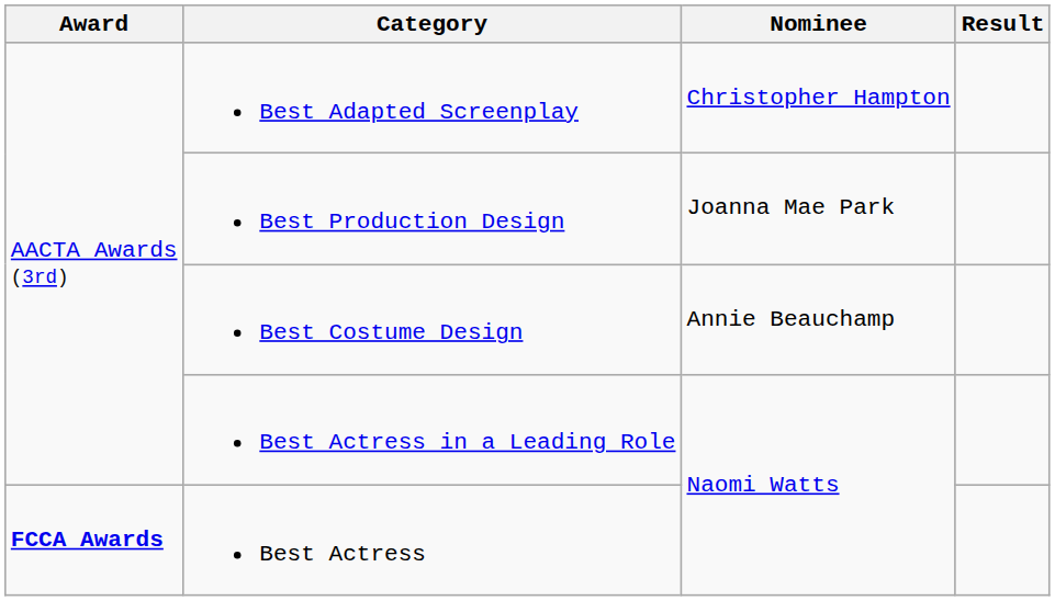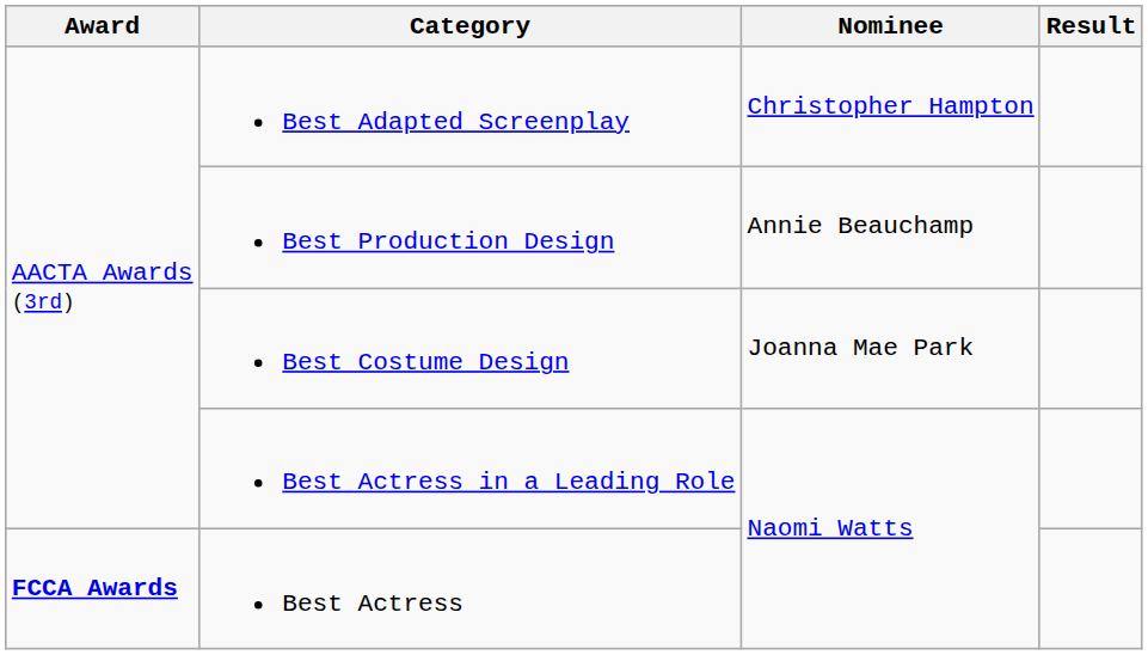 <table class="wikitable">
 <tr>
 <th>Award</th>
 <th>Category</th>
 <th>Nominee</th>
 <th>Result</th>
 </tr>
 <tr>
 <td rowspan=4><a href='#'>AACTA Awards</a><br><small>(<a href='#'>3rd</a>)</small></td>
 <td><br><ul><li><a href='#'>Best Adapted Screenplay</a></li></ul></td>
 <td><a href='#'>Christopher Hampton</a></td>
 <td></td>
 </tr>
 <tr>
 <td><br><ul><li><a href='#'>Best Production Design</a></li></ul></td>
-<td>Joanna Mae Park</td>
+<td>Annie Beauchamp</td>
 <td></td>
 </tr>
 <tr>
 <td><br><ul><li><a href='#'>Best Costume Design</a></li></ul></td>
-<td>Annie Beauchamp</td>
+<td>Joanna Mae Park</td>
 <td></td>
 </tr>
 <tr>
 <td><br><ul><li><a href='#'>Best Actress in a Leading Role</a></li></ul></td>
 <td rowspan=2><a href='#'>Naomi Watts</a></td>
 <td></td>
 </tr>
 <tr>
 <td><strong><a href='#'>FCCA Awards</a></strong></td>
 <td><br><ul><li>Best Actress</li></ul></td>
 <td></td>
 </tr>
 </table>
